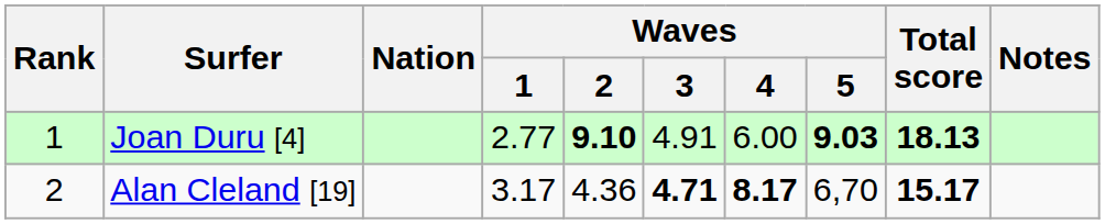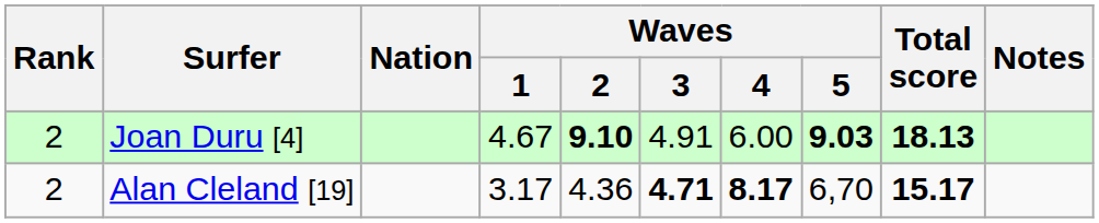 <table class="wikitable sortable" style="text-align:center">
 <tr>
 <th rowspan=2>Rank</th>
 <th rowspan=2>Surfer</th>
 <th rowspan=2>Nation</th>
 <th colspan=5>Waves</th>
 <th rowspan=2>Total<br>score</th>
 <th rowspan=2>Notes</th>
 </tr>
 <tr>
 <th>1</th>
 <th>2</th>
 <th>3</th>
 <th>4</th>
 <th>5</th>
 </tr>
 <tr bgcolor=ccffcc>
-<td>1</td>
+<td>2</td>
 <td align=left><a href='#'>Joan Duru</a> <small>[4]</small></td>
 <td align=left></td>
-<td>2.77</td>
+<td>4.67</td>
 <td><strong>9.10</strong></td>
 <td>4.91</td>
 <td>6.00</td>
 <td><strong>9.03</strong></td>
 <td><strong>18.13</strong></td>
 <td></td>
 </tr>
 <tr>
 <td>2</td>
 <td align=left><a href='#'>Alan Cleland</a> <small>[19]</small></td>
 <td align=left></td>
 <td>3.17</td>
 <td>4.36</td>
 <td><strong>4.71</strong></td>
 <td><strong>8.17</strong></td>
 <td>6,70</td>
 <td><strong>15.17</strong></td>
 <td></td>
 </tr>
 </table>
